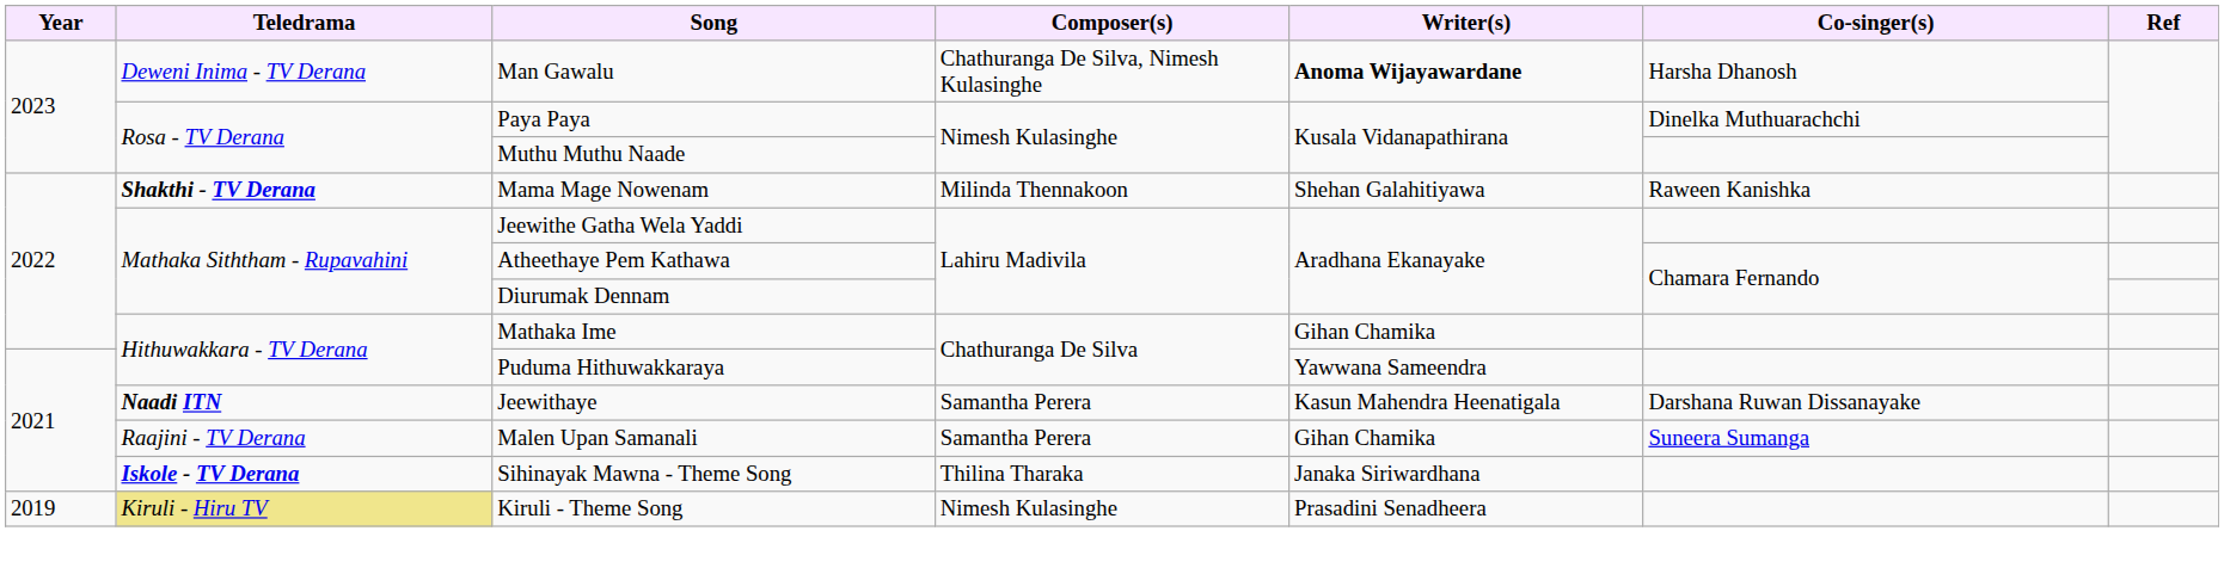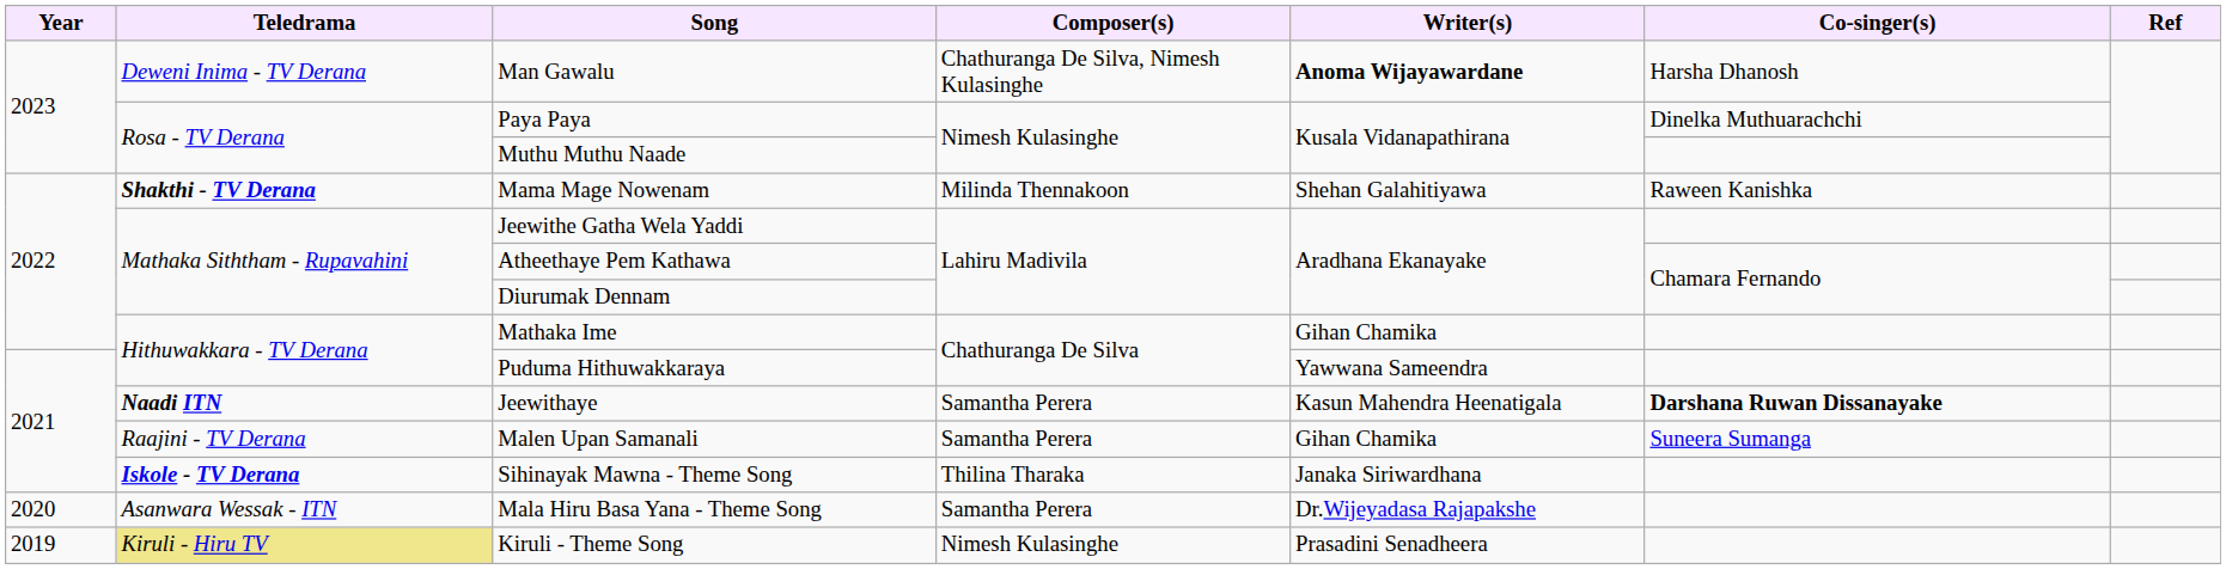 <table class="wikitable plainrowheaders" style="width:100%">
 <tr style="background:#f7e6ff; text-align:center;">
 <td scope="col" style="width:05%;"><strong>Year</strong></td>
 <td scope="col" style="width:17%;"><strong>Teledrama</strong></td>
 <td scope="col" style="width:20%;"><strong>Song</strong></td>
 <td scope="col" style="width:16%;"><strong>Composer(s)</strong></td>
 <td scope="col" style="width:16%;"><strong>Writer(s)</strong></td>
 <td scope="col" style="width:21%;"><strong>Co-singer(s)</strong></td>
 <td scope="col" style="width:05%;"><strong>Ref</strong></td>
 </tr>
 <tr>
 <td rowspan="3">2023</td>
 <td><em><a href='#'>Deweni Inima</a> - <a href='#'>TV Derana</a></em></td>
 <td>Man Gawalu</td>
 <td>Chathuranga De Silva, Nimesh Kulasinghe</td>
 <td><strong>Anoma Wijayawardane</strong></td>
 <td>Harsha Dhanosh</td>
 </tr>
 <tr>
 <td rowspan="2"><em>Rosa - <a href='#'>TV Derana</a></em></td>
 <td>Paya Paya</td>
 <td rowspan="2">Nimesh Kulasinghe</td>
 <td rowspan="2">Kusala Vidanapathirana</td>
 <td>Dinelka Muthuarachchi</td>
 </tr>
 <tr>
 <td>Muthu Muthu Naade</td>
 <td></td>
 </tr>
 <tr>
 <td rowspan="5">2022</td>
 <td><strong><em>Shakthi - <a href='#'>TV Derana</a></em></strong></td>
 <td>Mama Mage Nowenam</td>
 <td>Milinda Thennakoon</td>
 <td>Shehan Galahitiyawa</td>
 <td>Raween Kanishka</td>
 <td></td>
 </tr>
 <tr>
 <td rowspan="3"><em>Mathaka Siththam - <a href='#'>Rupavahini</a></em>  </td>
 <td>Jeewithe Gatha Wela Yaddi</td>
 <td rowspan="3">Lahiru Madivila</td>
 <td rowspan="3">Aradhana Ekanayake</td>
 <td></td>
 </tr>
 <tr>
 <td>Atheethaye Pem Kathawa</td>
 <td rowspan="2">Chamara Fernando</td>
 <td></td>
 </tr>
 <tr>
 <td>Diurumak Dennam</td>
 <td></td>
 </tr>
 <tr>
 <td rowspan="2"><em>Hithuwakkara - <a href='#'>TV Derana</a></em></td>
 <td>Mathaka Ime</td>
 <td rowspan="2">Chathuranga De Silva</td>
 <td>Gihan Chamika</td>
 <td></td>
 <td></td>
 </tr>
 <tr>
 <td rowspan="4">2021</td>
 <td>Puduma Hithuwakkaraya</td>
 <td>Yawwana Sameendra</td>
 <td></td>
 <td></td>
 </tr>
 <tr>
 <td><strong><em> Naadi <a href='#'>ITN</a></em></strong></td>
 <td>Jeewithaye</td>
 <td>Samantha Perera</td>
 <td>Kasun Mahendra Heenatigala</td>
-<td>Darshana Ruwan Dissanayake</td>
+<td><strong>Darshana Ruwan Dissanayake</strong></td>
 <td></td>
 </tr>
 <tr>
 <td><em>Raajini - <a href='#'>TV Derana</a></em></td>
 <td>Malen Upan Samanali</td>
 <td>Samantha Perera</td>
 <td>Gihan Chamika</td>
 <td><a href='#'>Suneera Sumanga</a></td>
 <td></td>
 </tr>
 <tr>
 <td><strong><em><a href='#'>Iskole</a> - <a href='#'>TV Derana</a></em></strong></td>
 <td>Sihinayak Mawna - Theme Song</td>
 <td>Thilina Tharaka</td>
 <td>Janaka Siriwardhana</td>
 <td></td>
 <td></td>
 </tr>
 <tr>
+<td>2020</td>
+<td><em>Asanwara Wessak - <a href='#'>ITN</a></em></td>
+<td>Mala Hiru Basa Yana - Theme Song</td>
+<td>Samantha Perera</td>
+<td>Dr.<a href='#'>Wijeyadasa Rajapakshe</a></td>
+<td></td>
+<td></td>
+</tr>
+<tr>
 <td>2019</td>
 <td style="background: khaki;"><em>Kiruli - <a href='#'>Hiru TV</a></em></td>
 <td>Kiruli - Theme Song</td>
 <td>Nimesh Kulasinghe</td>
 <td>Prasadini Senadheera</td>
 <td></td>
 <td></td>
 </tr>
 </table>
